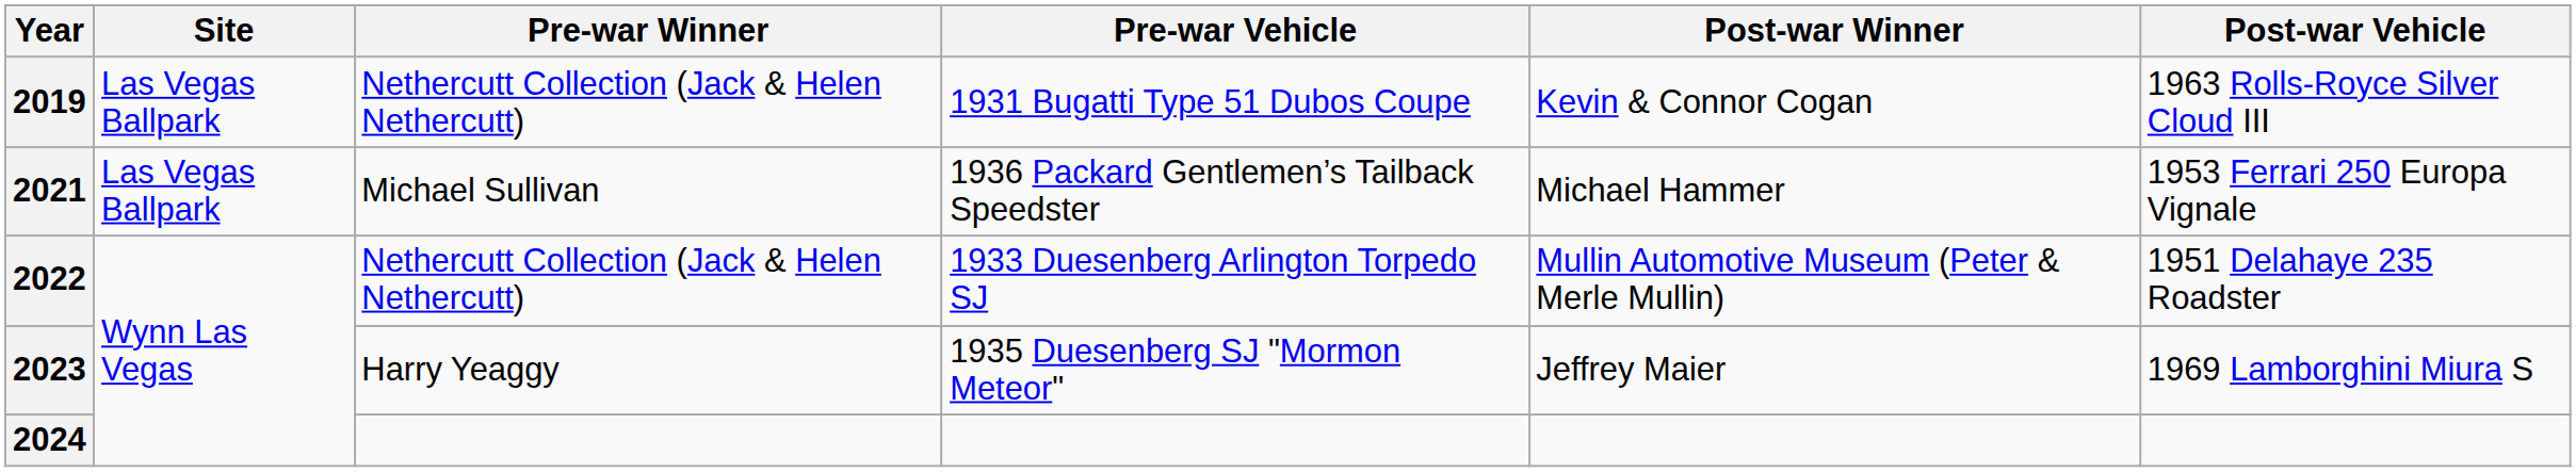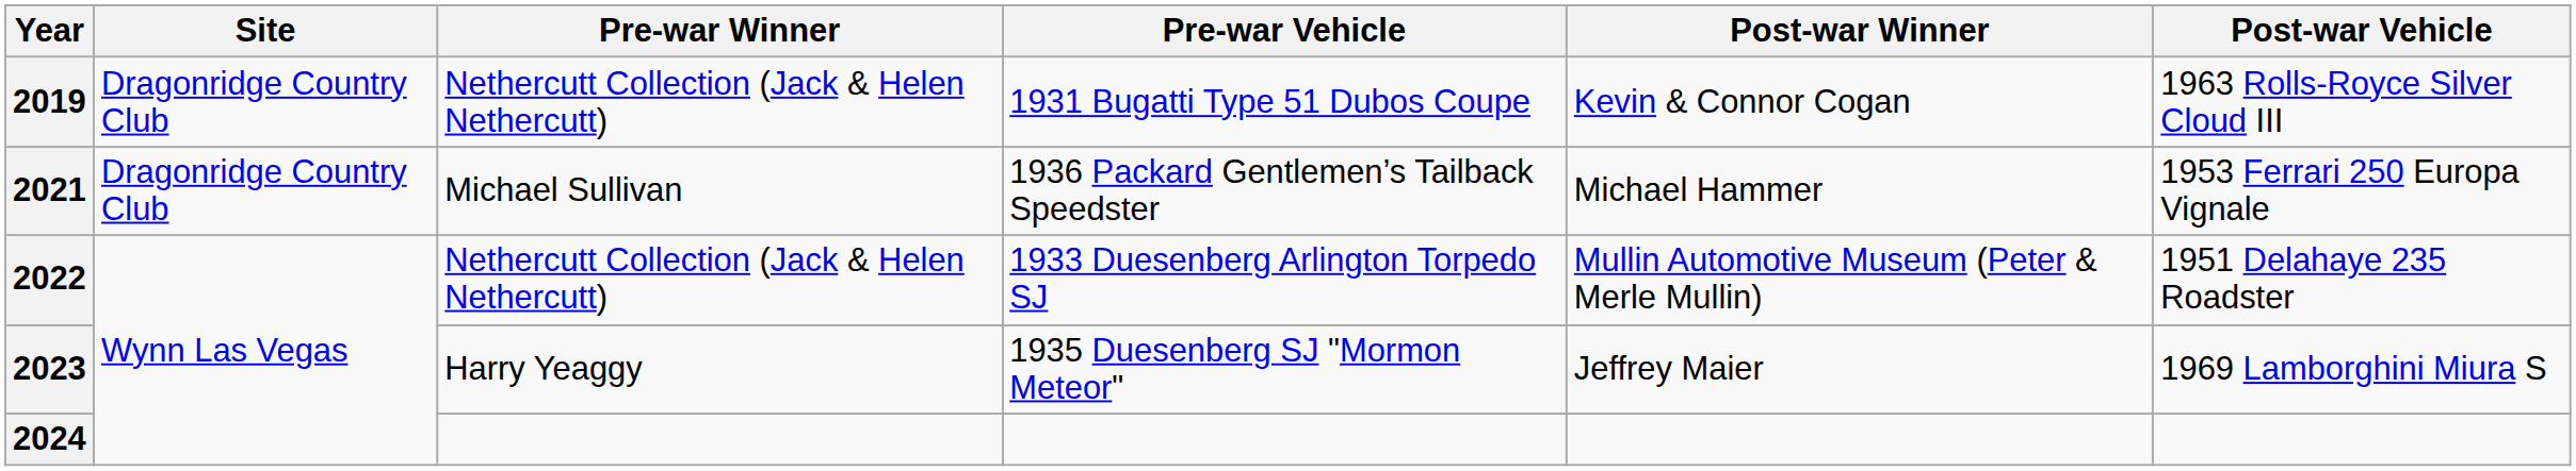 <table class="wikitable">
 <tr>
 <th>Year</th>
 <th>Site</th>
 <th>Pre-war Winner</th>
 <th>Pre-war Vehicle</th>
 <th>Post-war Winner</th>
 <th>Post-war Vehicle</th>
 </tr>
 <tr>
 <th>2019</th>
-<td><a href='#'>Las Vegas Ballpark</a></td>
+<td><a href='#'>Dragonridge Country Club</a></td>
 <td><a href='#'>Nethercutt Collection</a> (<a href='#'>Jack</a> & <a href='#'>Helen Nethercutt</a>)</td>
 <td><a href='#'>1931 Bugatti Type 51 Dubos Coupe</a></td>
 <td><a href='#'>Kevin</a> & Connor Cogan</td>
 <td>1963 <a href='#'>Rolls-Royce Silver Cloud</a> III</td>
 </tr>
 <tr>
 <th>2021</th>
-<td><a href='#'>Las Vegas Ballpark</a></td>
+<td><a href='#'>Dragonridge Country Club</a></td>
 <td>Michael Sullivan</td>
 <td>1936 <a href='#'>Packard</a> Gentlemen’s Tailback Speedster</td>
 <td>Michael Hammer</td>
 <td>1953 <a href='#'>Ferrari 250</a> Europa Vignale</td>
 </tr>
 <tr>
 <th>2022</th>
 <td rowspan="3"><a href='#'>Wynn Las Vegas</a></td>
 <td><a href='#'>Nethercutt Collection</a> (<a href='#'>Jack</a> & <a href='#'>Helen Nethercutt</a>)</td>
 <td><a href='#'>1933 Duesenberg Arlington Torpedo SJ</a></td>
 <td><a href='#'>Mullin Automotive Museum</a> (<a href='#'>Peter</a> & Merle Mullin)</td>
 <td>1951 <a href='#'>Delahaye 235</a> Roadster</td>
 </tr>
 <tr>
 <th>2023</th>
 <td>Harry Yeaggy</td>
 <td>1935 <a href='#'>Duesenberg SJ</a> "<a href='#'>Mormon Meteor</a>"</td>
 <td>Jeffrey Maier</td>
 <td>1969 <a href='#'>Lamborghini Miura</a> S</td>
 </tr>
 <tr>
 <th>2024</th>
 <td></td>
 <td></td>
 <td></td>
 <td></td>
 </tr>
 </table>
